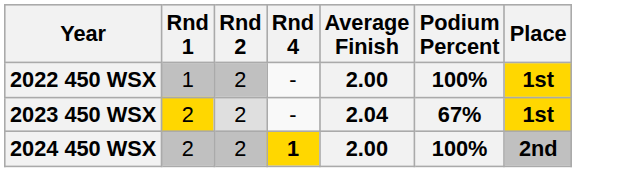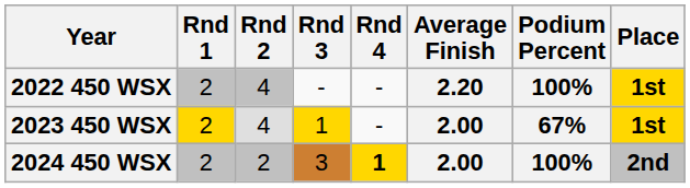 <table class="wikitable" style="font-size: 85%; text-align:center">
 <tr valign="top">
 <th valign="middle">Year</th>
 <th>Rnd<br>1</th>
 <th>Rnd<br>2</th>
+<th>Rnd<br>3</th>
 <th>Rnd<br>4</th>
 <th valign="middle">Average<br>Finish</th>
 <th valign="middle">Podium<br>Percent</th>
 <th valign="middle">Place</th>
 </tr>
 <tr>
 <th>2022 450 WSX</th>
-<td style="background:silver;">1</td>
 <td style="background:silver;">2</td>
+<td style="background:silver;">4</td>
 <td>-</td>
-<th>2.00</th>
+<td>-</td>
+<th>2.20</th>
 <th>100%</th>
 <th style="background: gold;">1st</th>
 </tr>
 <tr>
 <th>2023 450 WSX</th>
 <td style="background: gold;">2</td>
-<td style="background:#dfdfdf;">2</td>
+<td style="background:#dfdfdf;">4</td>
+<td style="background: gold;">1</td>
 <td>-</td>
-<th>2.04</th>
+<th>2.00</th>
 <th>67%</th>
 <th style="background: gold;">1st</th>
 </tr>
 <tr>
 <th>2024 450 WSX</th>
 <td style="background:silver;">2</td>
 <td style="background:silver;">2</td>
+<td style="background:#CD7F32;">3</td>
 <td style="background: gold;"><strong>1</strong></td>
 <th>2.00</th>
 <th>100%</th>
 <th style="background:silver;">2nd</th>
 </tr>
 </table>
